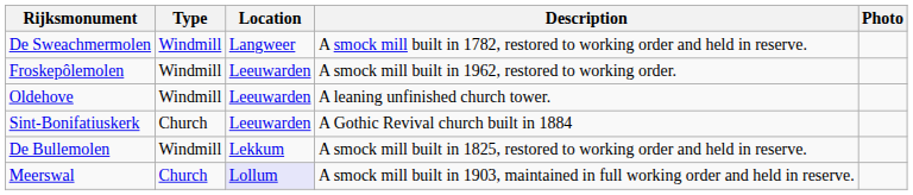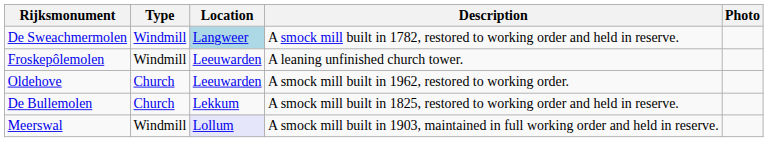 <table class="wikitable">
 <tr>
 <th>Rijksmonument</th>
 <th>Type</th>
 <th>Location</th>
 <th>Description</th>
 <th>Photo</th>
 </tr>
 <tr>
 <td><a href='#'>De Sweachmermolen</a><br></td>
 <td><a href='#'>Windmill</a></td>
-<td><a href='#'>Langweer</a></td>
+<td style="background: lightblue;"><a href='#'>Langweer</a></td>
 <td>A <a href='#'>smock mill</a> built in 1782, restored to working order and held in reserve.</td>
 <td></td>
 </tr>
 <tr>
 <td><a href='#'>Froskepôlemolen</a><br></td>
 <td>Windmill</td>
 <td><a href='#'>Leeuwarden</a></td>
+<td>A leaning unfinished church tower.</td>
+<td></td>
+</tr>
+<tr>
+<td><a href='#'>Oldehove</a><br></td>
+<td><a href='#'>Church</a></td>
+<td><a href='#'>Leeuwarden</a></td>
 <td>A smock mill built in 1962, restored to working order.</td>
 <td></td>
 </tr>
 <tr>
-<td><a href='#'>Oldehove</a><br></td>
-<td>Windmill</td>
-<td><a href='#'>Leeuwarden</a></td>
-<td>A leaning unfinished church tower.</td>
-<td></td>
-</tr>
-<tr>
-<td><a href='#'>Sint-Bonifatiuskerk</a><br></td>
-<td>Church</td>
-<td><a href='#'>Leeuwarden</a></td>
-<td>A Gothic Revival church built in 1884</td>
-<td></td>
-</tr>
-<tr>
 <td><a href='#'>De Bullemolen</a><br></td>
-<td>Windmill</td>
+<td><a href='#'>Church</a></td>
 <td><a href='#'>Lekkum</a></td>
 <td>A smock mill built in 1825, restored to working order and held in reserve.</td>
 <td></td>
 </tr>
 <tr>
 <td><a href='#'>Meerswal</a><br></td>
-<td><a href='#'>Church</a></td>
+<td>Windmill</td>
 <td style="background: lavender;"><a href='#'>Lollum</a></td>
 <td>A smock mill built in 1903,  maintained in full working order and held in reserve.</td>
 <td></td>
 </tr>
 </table>
